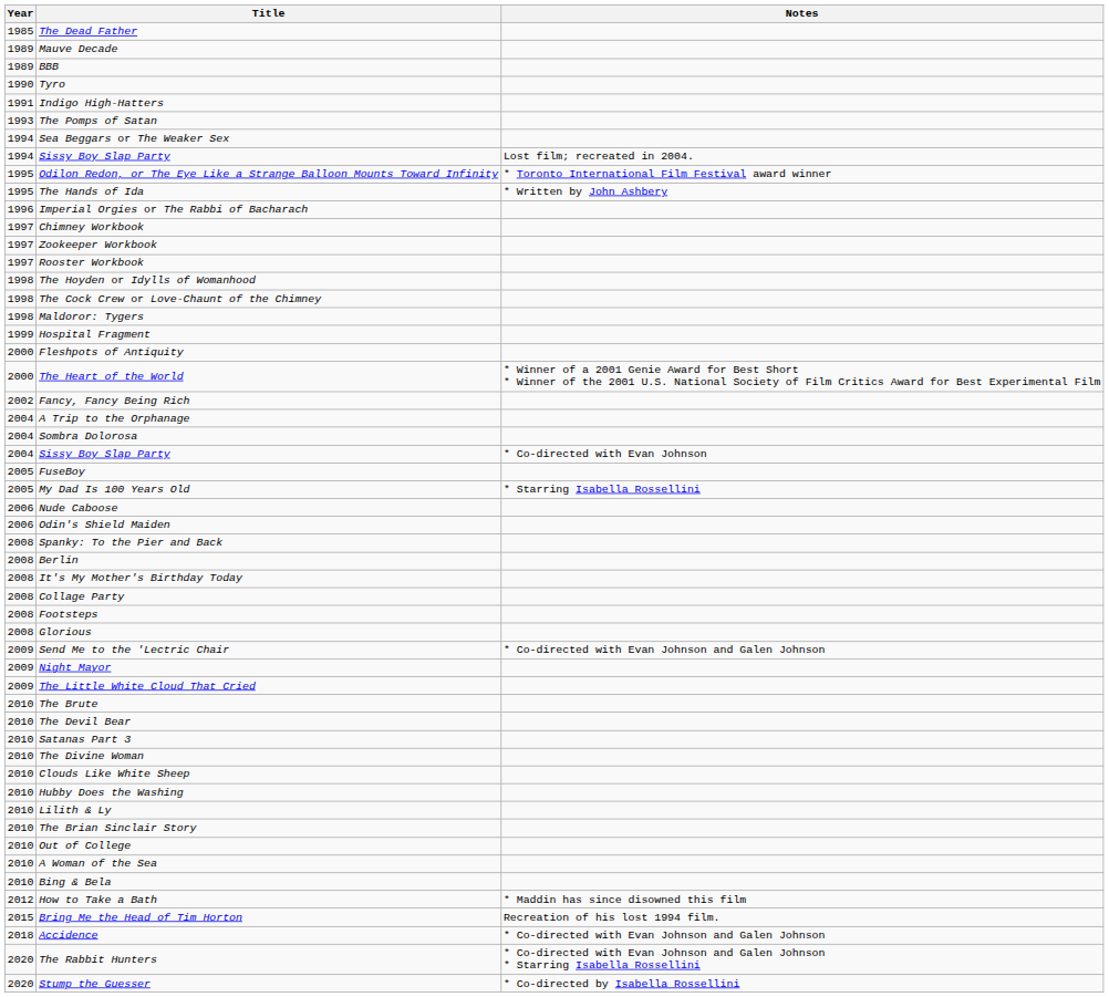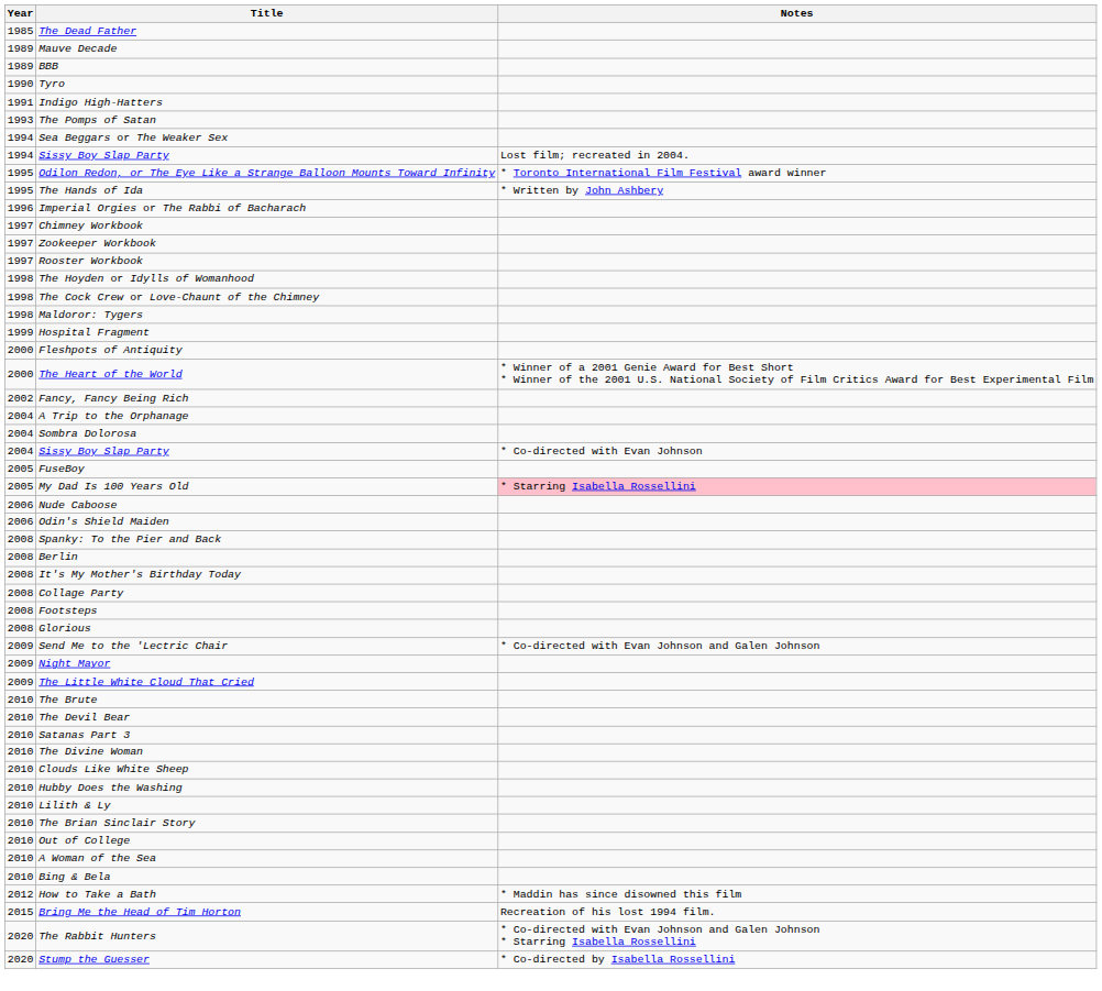 <table class="wikitable sortable">
 <tr>
 <th align="left">Year</th>
 <th align="left">Title</th>
 <th align="left">Notes</th>
 </tr>
 <tr>
 <td align="left">1985</td>
 <td align="left"><em><a href='#'>The Dead Father</a></em></td>
 <td align="left"></td>
 </tr>
 <tr>
 <td align="left">1989</td>
 <td align="left"><em>Mauve Decade</em></td>
 <td align="left"></td>
 </tr>
 <tr>
 <td align="left">1989</td>
 <td align="left"><em>BBB</em></td>
 <td align="left"></td>
 </tr>
 <tr>
 <td align="left">1990</td>
 <td align="left"><em>Tyro</em></td>
 <td align="left"></td>
 </tr>
 <tr>
 <td align="left">1991</td>
 <td align="left"><em>Indigo High-Hatters</em></td>
 <td align="left"></td>
 </tr>
 <tr>
 <td align="left">1993</td>
 <td align="left"><em>The Pomps of Satan</em></td>
 <td align="left"></td>
 </tr>
 <tr>
 <td align="left">1994</td>
 <td align="left"><em>Sea Beggars</em> or <em>The Weaker Sex</em></td>
 <td align="left"></td>
 </tr>
 <tr>
 <td align="left">1994</td>
 <td align="left"><em><a href='#'>Sissy Boy Slap Party</a></em></td>
 <td align="left">Lost film; recreated in 2004.</td>
 </tr>
 <tr>
 <td align="left">1995</td>
 <td align="left"><em><a href='#'>Odilon Redon, or The Eye Like a Strange Balloon Mounts Toward Infinity</a></em></td>
 <td align="left">* <a href='#'>Toronto International Film Festival</a> award winner</td>
 </tr>
 <tr>
 <td align="left">1995</td>
 <td align="left"><em>The Hands of Ida</em></td>
 <td align="left">* Written by <a href='#'>John Ashbery</a></td>
 </tr>
 <tr>
 <td align="left">1996</td>
 <td align="left"><em>Imperial Orgies</em> or <em>The Rabbi of Bacharach</em></td>
 <td align="left"></td>
 </tr>
 <tr>
 <td align="left">1997</td>
 <td align="left"><em>Chimney Workbook</em></td>
 <td align="left"></td>
 </tr>
 <tr>
 <td align="left">1997</td>
 <td align="left"><em>Zookeeper Workbook</em></td>
 <td align="left"></td>
 </tr>
 <tr>
 <td align="left">1997</td>
 <td align="left"><em>Rooster Workbook</em></td>
 <td align="left"></td>
 </tr>
 <tr>
 <td align="left">1998</td>
 <td align="left"><em>The Hoyden</em> or <em>Idylls of Womanhood</em></td>
 <td align="left"></td>
 </tr>
 <tr>
 <td align="left">1998</td>
 <td align="left"><em>The Cock Crew</em> or <em>Love-Chaunt of the Chimney</em></td>
 <td align="left"></td>
 </tr>
 <tr>
 <td align="left">1998</td>
 <td align="left"><em>Maldoror: Tygers</em></td>
 <td align="left"></td>
 </tr>
 <tr>
 <td align="left">1999</td>
 <td align="left"><em>Hospital Fragment</em></td>
 <td align="left"></td>
 </tr>
 <tr>
 <td align="left">2000</td>
 <td align="left"><em>Fleshpots of Antiquity</em></td>
 <td align="left"></td>
 </tr>
 <tr>
 <td align="left">2000</td>
 <td align="left"><em><a href='#'>The Heart of the World</a></em></td>
 <td align="left">* Winner of a 2001 Genie Award for Best Short<br>* Winner of the 2001 U.S. National Society of Film Critics Award for Best Experimental Film</td>
 </tr>
 <tr>
 <td align="left">2002</td>
 <td align="left"><em>Fancy, Fancy Being Rich</em></td>
 <td align="left"></td>
 </tr>
 <tr>
 <td align="left">2004</td>
 <td align="left"><em>A Trip to the Orphanage</em></td>
 <td align="left"></td>
 </tr>
 <tr>
 <td align="left">2004</td>
 <td align="left"><em>Sombra Dolorosa</em></td>
 <td align="left"></td>
 </tr>
 <tr>
 <td align="left">2004</td>
 <td align="left"><em><a href='#'>Sissy Boy Slap Party</a></em></td>
 <td align="left">* Co-directed with Evan Johnson</td>
 </tr>
 <tr>
 <td align="left">2005</td>
 <td align="left"><em>FuseBoy</em></td>
 <td align="left"></td>
 </tr>
 <tr>
 <td align="left">2005</td>
 <td align="left"><em>My Dad Is 100 Years Old</em></td>
-<td align="left">* Starring <a href='#'>Isabella Rossellini</a></td>
+<td align="left" style="background: pink;">* Starring <a href='#'>Isabella Rossellini</a></td>
 </tr>
 <tr>
 <td align="left">2006</td>
 <td align="left"><em>Nude Caboose</em></td>
 <td align="left"></td>
 </tr>
 <tr>
 <td align="left">2006</td>
 <td align="left"><em>Odin's Shield Maiden</em></td>
 <td align="left"></td>
 </tr>
 <tr>
 <td align="left">2008</td>
 <td align="left"><em>Spanky: To the Pier and Back</em></td>
 <td align="left"></td>
 </tr>
 <tr>
 <td align="left">2008</td>
 <td align="left"><em>Berlin</em></td>
 <td align="left"></td>
 </tr>
 <tr>
 <td align="left">2008</td>
 <td align="left"><em>It's My Mother's Birthday Today</em></td>
 <td align="left"></td>
 </tr>
 <tr>
 <td align="left">2008</td>
 <td align="left"><em>Collage Party</em></td>
 <td align="left"></td>
 </tr>
 <tr>
 <td align="left">2008</td>
 <td align="left"><em>Footsteps</em></td>
 <td align="left"></td>
 </tr>
 <tr>
 <td align="left">2008</td>
 <td align="left"><em>Glorious</em></td>
 <td align="left"></td>
 </tr>
 <tr>
 <td align="left">2009</td>
 <td align="left"><em>Send Me to the 'Lectric Chair</em></td>
 <td align="left">* Co-directed with Evan Johnson and Galen Johnson</td>
 </tr>
 <tr>
 <td align="left">2009</td>
 <td align="left"><em><a href='#'>Night Mayor</a></em></td>
 <td align="left"></td>
 </tr>
 <tr>
 <td align="left">2009</td>
 <td align="left"><em><a href='#'>The Little White Cloud That Cried</a></em></td>
 <td align="left"></td>
 </tr>
 <tr>
 <td align="left">2010</td>
 <td align="left"><em>The Brute</em></td>
 <td align="left"></td>
 </tr>
 <tr>
 <td align="left">2010</td>
 <td align="left"><em>The Devil Bear</em></td>
 <td align="left"></td>
 </tr>
 <tr>
 <td align="left">2010</td>
 <td align="left"><em>Satanas Part 3</em></td>
 <td align="left"></td>
 </tr>
 <tr>
 <td align="left">2010</td>
 <td align="left"><em>The Divine Woman</em></td>
 <td align="left"></td>
 </tr>
 <tr>
 <td align="left">2010</td>
 <td align="left"><em>Clouds Like White Sheep</em></td>
 <td align="left"></td>
 </tr>
 <tr>
 <td align="left">2010</td>
 <td align="left"><em>Hubby Does the Washing</em></td>
 <td align="left"></td>
 </tr>
 <tr>
 <td align="left">2010</td>
 <td align="left"><em>Lilith & Ly</em></td>
 <td align="left"></td>
 </tr>
 <tr>
 <td align="left">2010</td>
 <td align="left"><em>The Brian Sinclair Story</em></td>
 <td align="left"></td>
 </tr>
 <tr>
 <td align="left">2010</td>
 <td align="left"><em>Out of College</em></td>
 <td align="left"></td>
 </tr>
 <tr>
 <td align="left">2010</td>
 <td align="left"><em>A Woman of the Sea</em></td>
 <td align="left"></td>
 </tr>
 <tr>
 <td align="left">2010</td>
 <td align="left"><em>Bing & Bela</em></td>
 <td align="left"></td>
 </tr>
 <tr>
 <td align="left">2012</td>
 <td align="left"><em>How to Take a Bath</em></td>
 <td align="left">* Maddin has since disowned this film</td>
 </tr>
 <tr>
 <td align="left">2015</td>
 <td align="left"><em><a href='#'>Bring Me the Head of Tim Horton</a></em></td>
 <td align="left">Recreation of his lost 1994 film.</td>
 </tr>
 <tr>
-<td align="left">2018</td>
-<td align="left"><em><a href='#'>Accidence</a></em></td>
-<td align="left">* Co-directed with Evan Johnson and Galen Johnson</td>
-</tr>
-<tr>
 <td align="left">2020</td>
 <td align="left"><em>The Rabbit Hunters</em></td>
 <td align="left">* Co-directed with Evan Johnson and Galen Johnson <br>* Starring <a href='#'>Isabella Rossellini</a></td>
 </tr>
 <tr>
 <td align="left">2020</td>
 <td align="left"><em><a href='#'>Stump the Guesser</a></em></td>
 <td align="left">* Co-directed by <a href='#'>Isabella Rossellini</a></td>
 </tr>
 </table>
